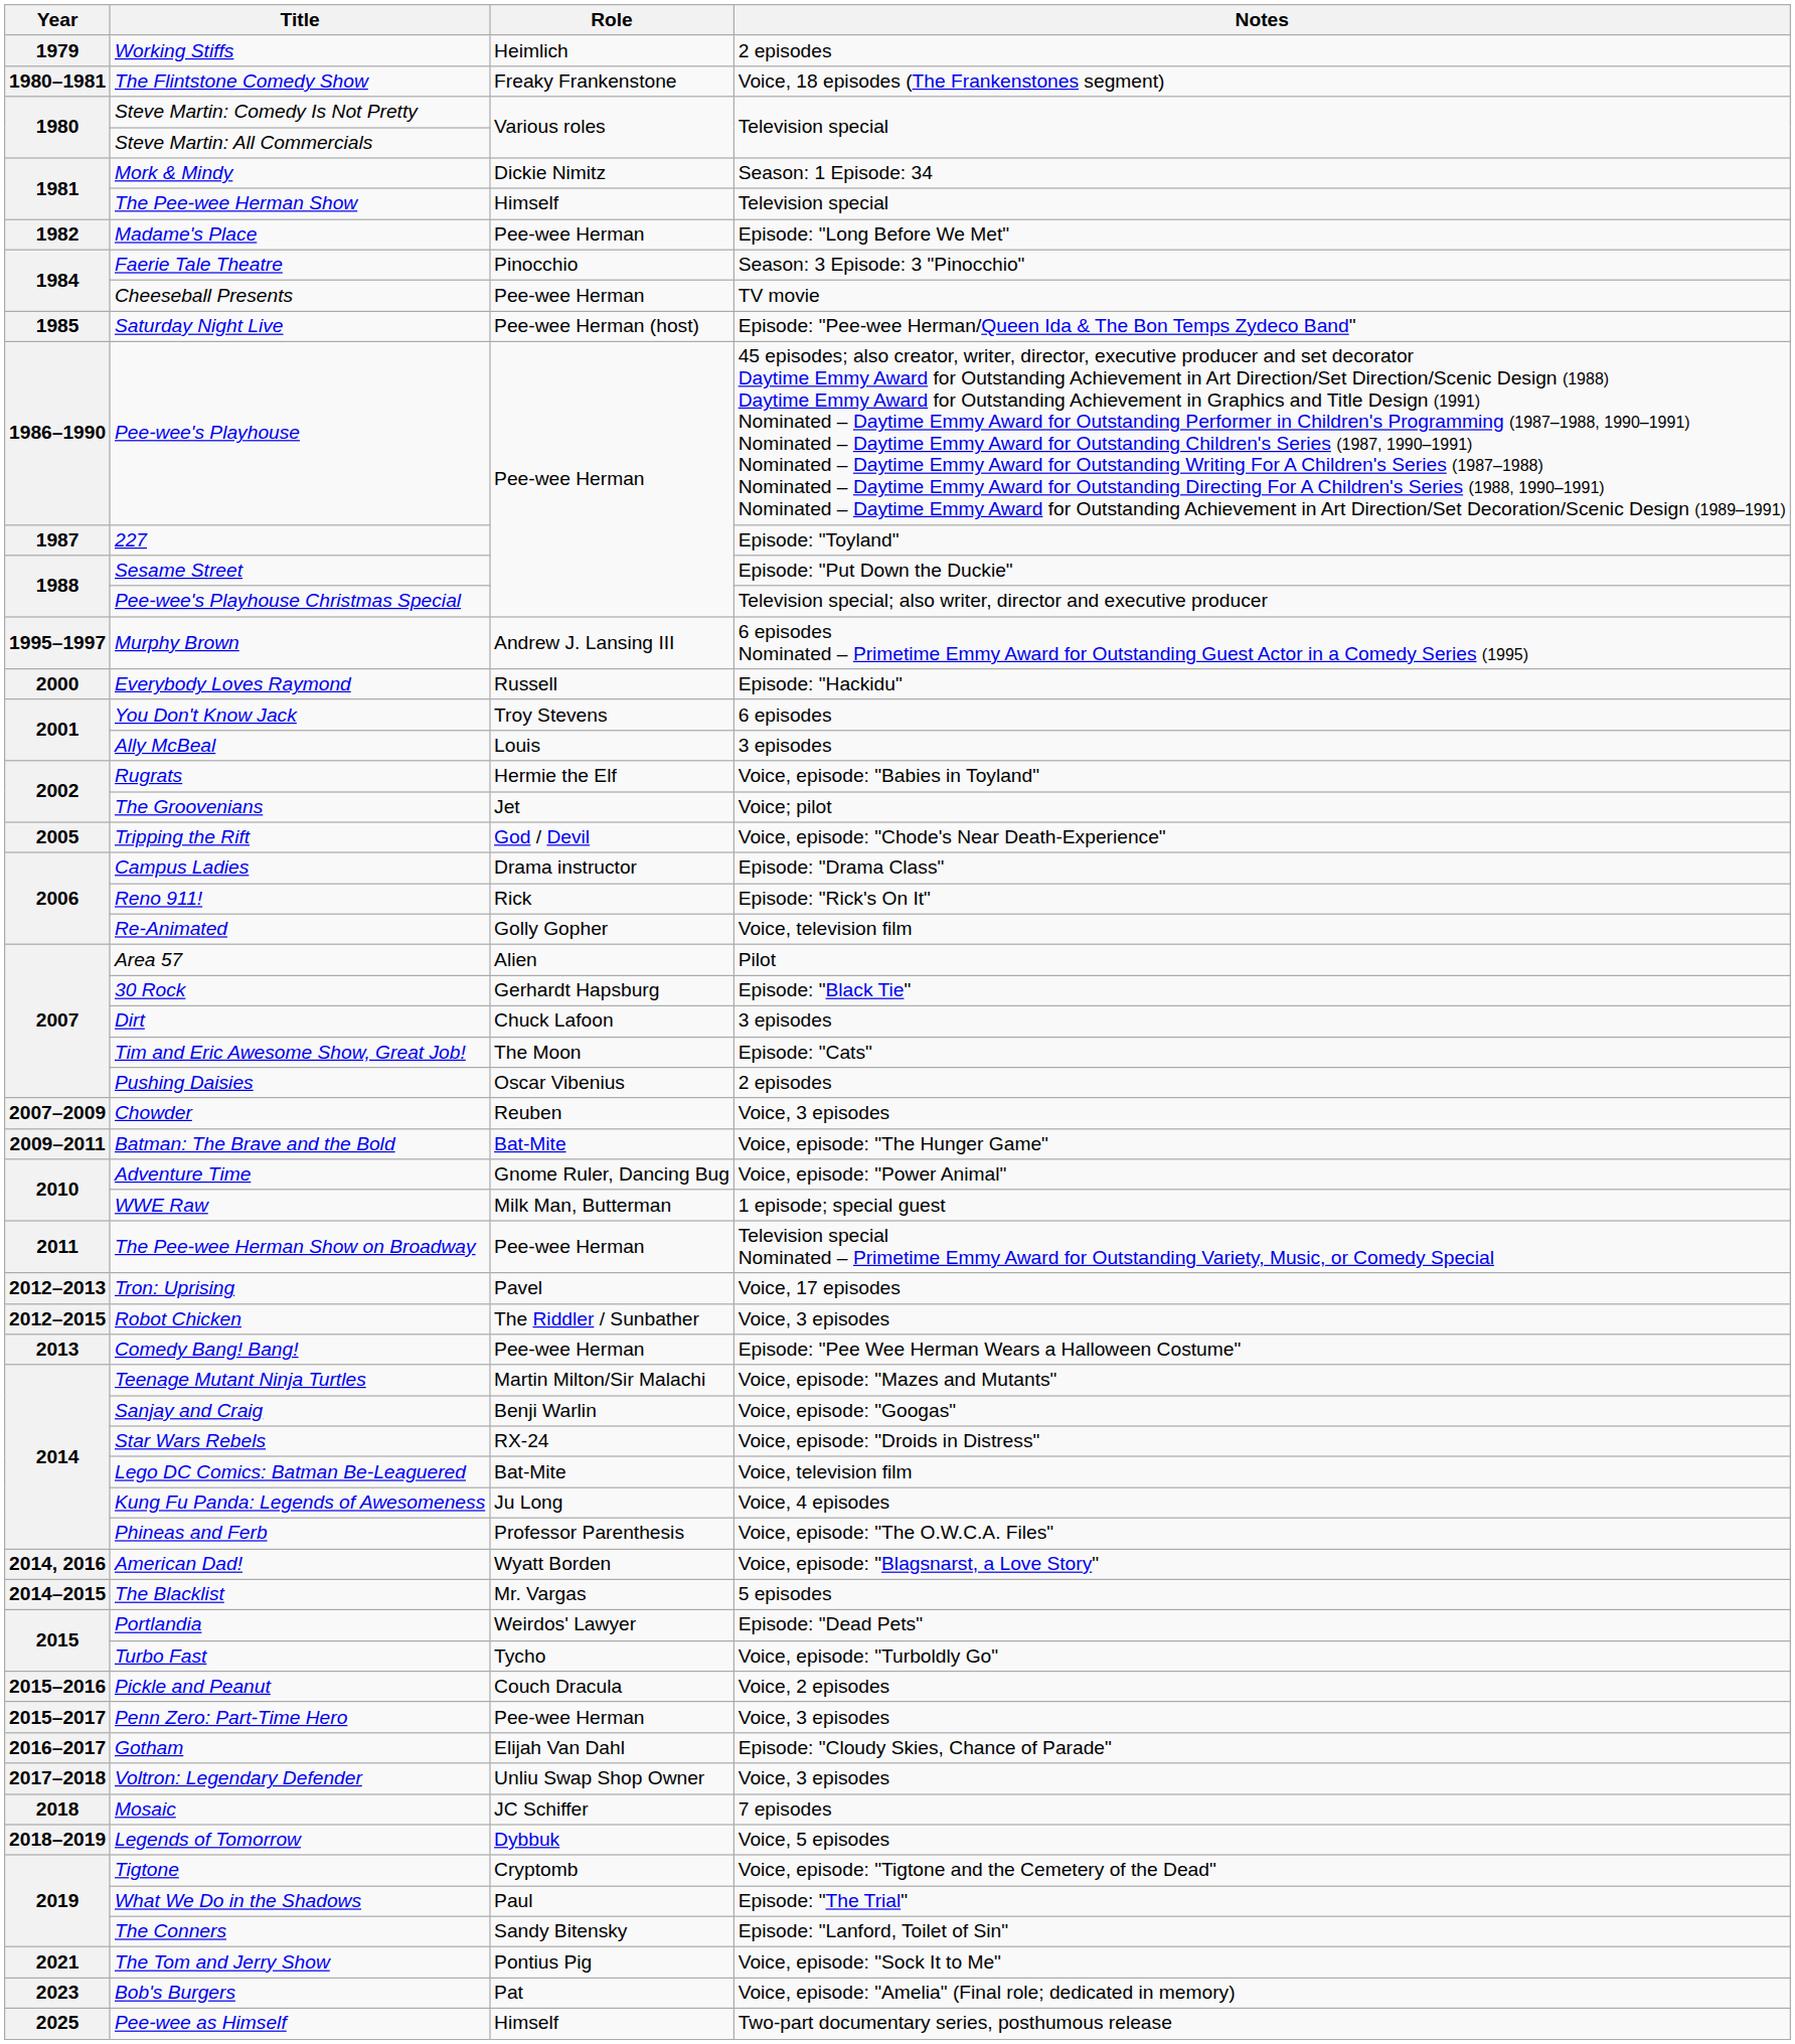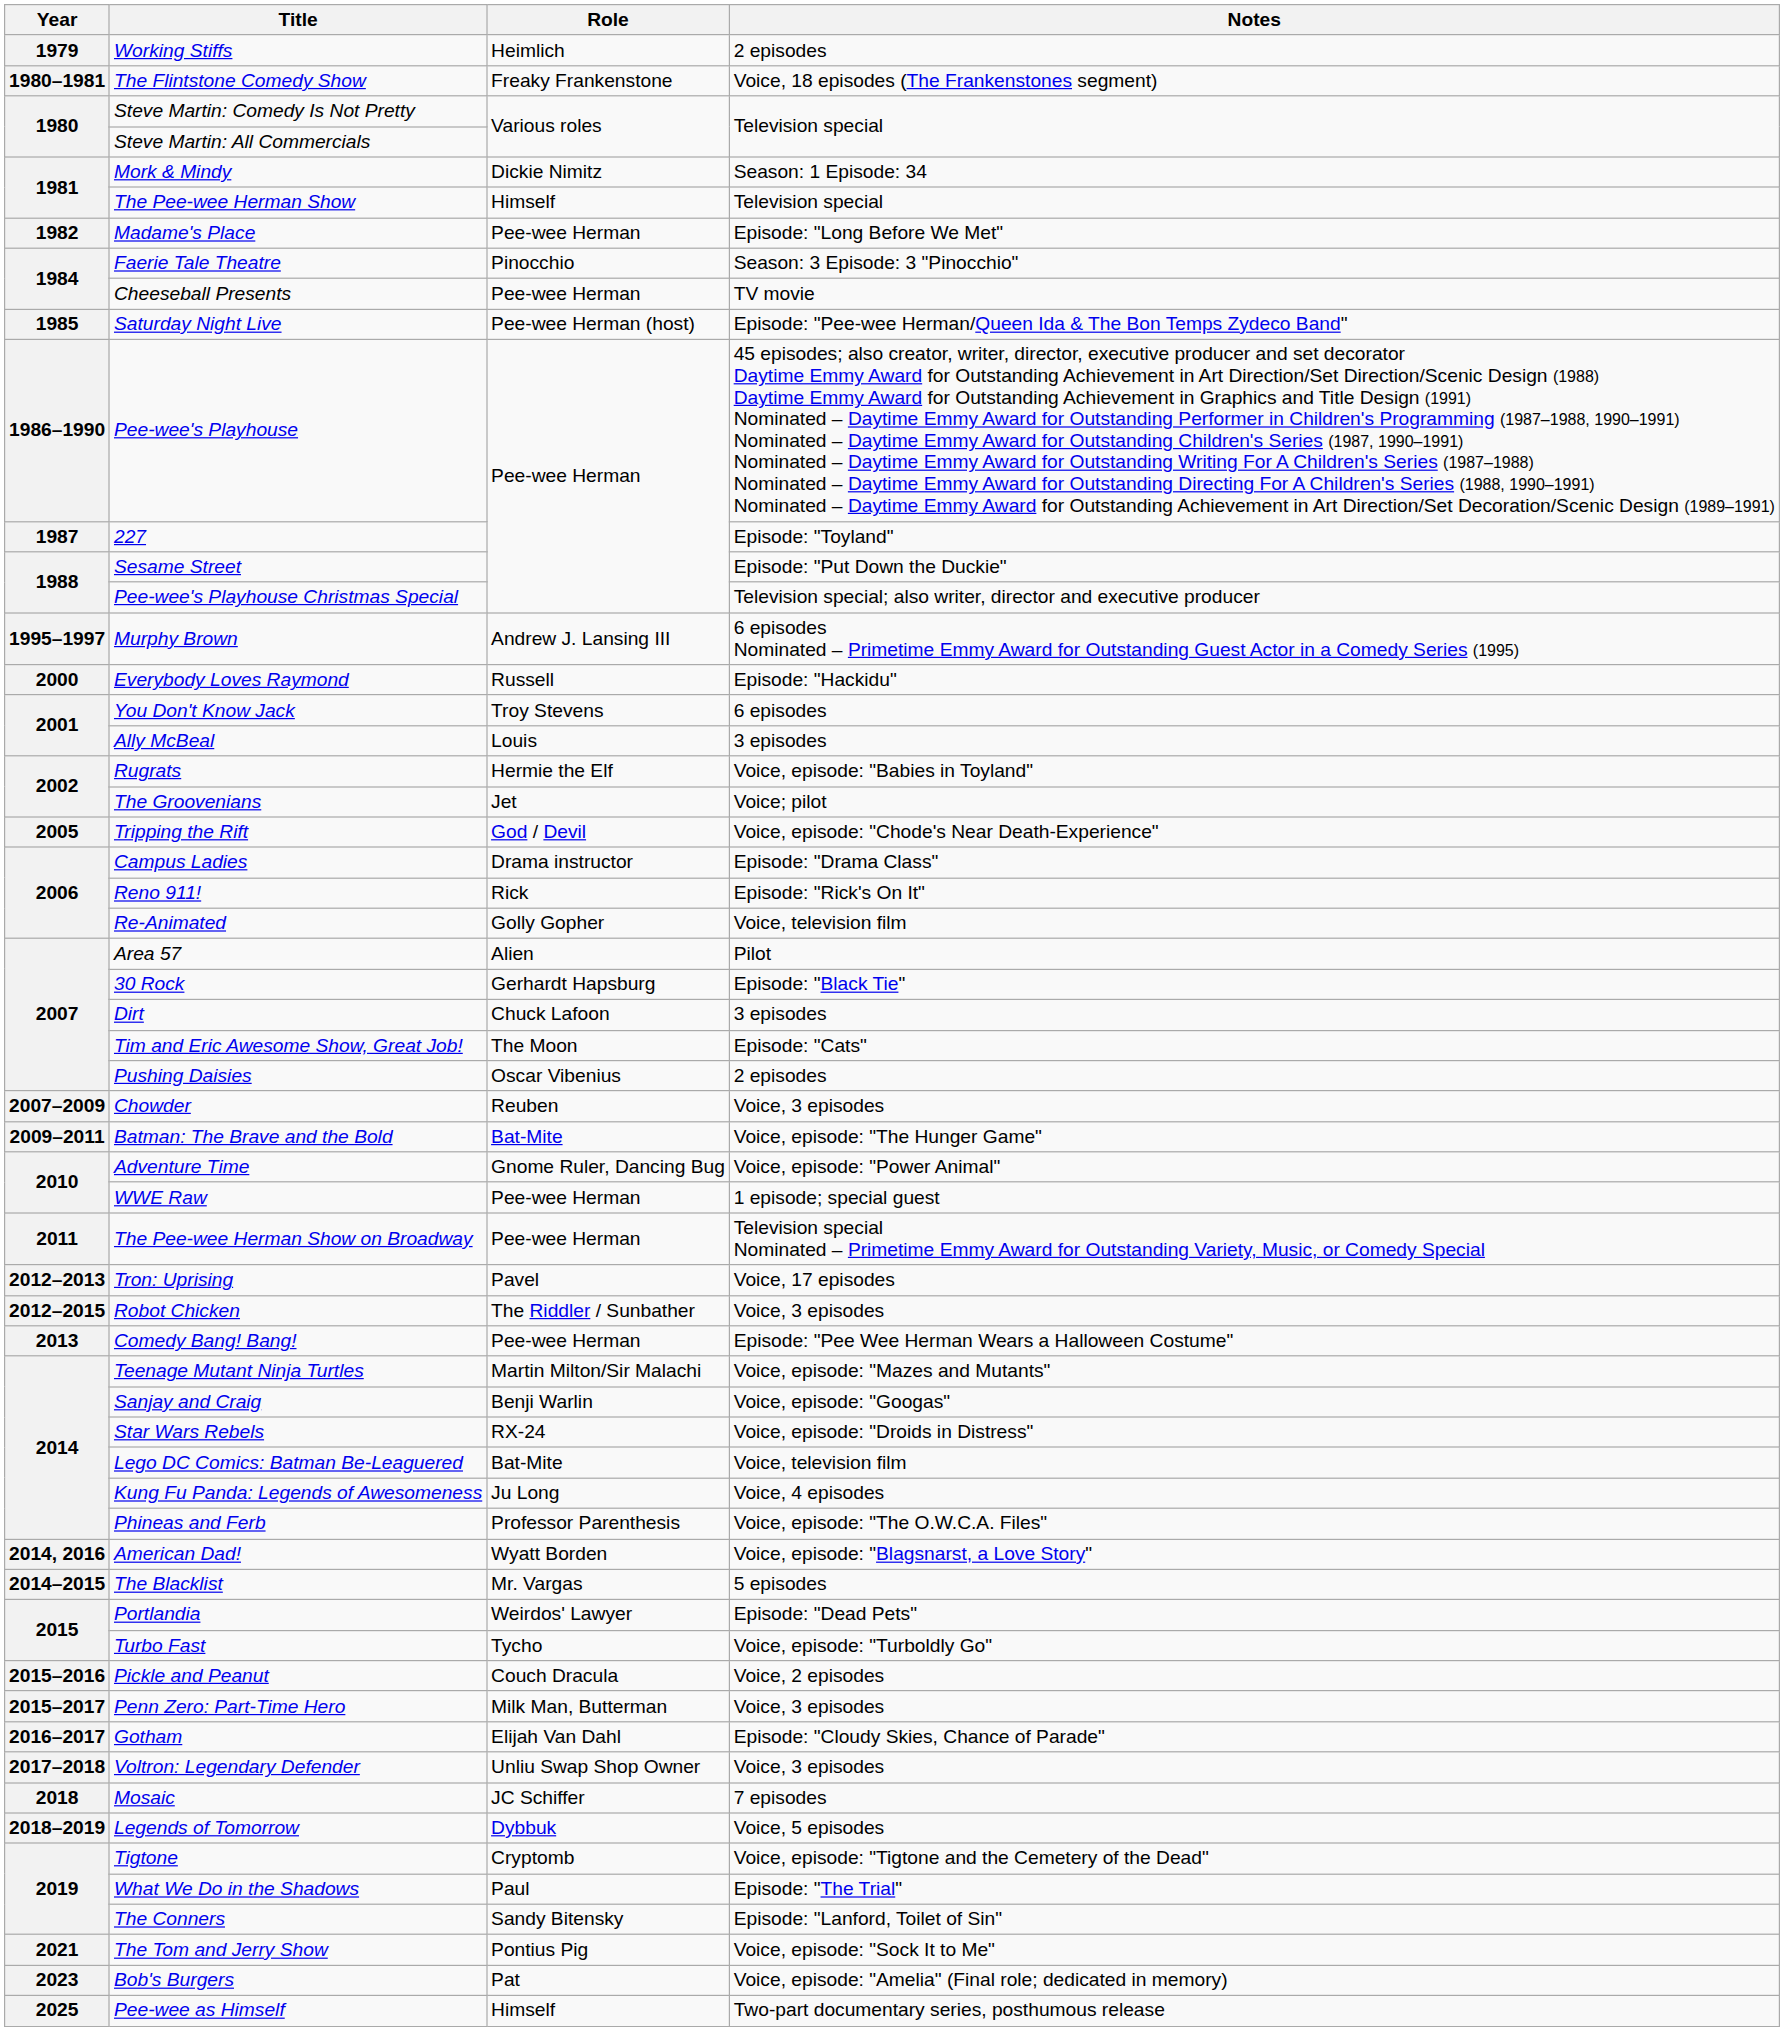 <table class="wikitable sortable plainrowheaders">
 <tr>
 <th scope="col">Year</th>
 <th scope="col">Title</th>
 <th scope="col">Role</th>
 <th scope="col">Notes</th>
 </tr>
 <tr>
 <th scope="row">1979</th>
 <td><em><a href='#'>Working Stiffs</a></em></td>
 <td>Heimlich</td>
 <td>2 episodes</td>
 </tr>
 <tr>
 <th scope="row">1980–1981</th>
 <td><em><a href='#'>The Flintstone Comedy Show</a></em></td>
 <td>Freaky Frankenstone</td>
 <td>Voice, 18 episodes (<a href='#'>The Frankenstones</a> segment)</td>
 </tr>
 <tr>
 <th scope="row" rowspan=2>1980</th>
 <td><em>Steve Martin: Comedy Is Not Pretty</em></td>
 <td rowspan=2>Various roles</td>
 <td rowspan=2>Television special</td>
 </tr>
 <tr>
 <td><em>Steve Martin: All Commercials</em></td>
 </tr>
 <tr>
 <th scope="row" rowspan=2>1981</th>
 <td><em><a href='#'>Mork & Mindy</a></em></td>
 <td>Dickie Nimitz</td>
 <td>Season: 1 Episode: 34</td>
 </tr>
 <tr>
 <td><em><a href='#'>The Pee-wee Herman Show</a></em></td>
 <td>Himself</td>
 <td>Television special</td>
 </tr>
 <tr>
 <th scope= "row">1982</th>
 <td><em><a href='#'>Madame's Place</a></em></td>
 <td>Pee-wee Herman</td>
 <td>Episode: "Long Before We Met"</td>
 </tr>
 <tr>
 <th scope="row" rowspan=2>1984</th>
 <td><em><a href='#'>Faerie Tale Theatre</a></em></td>
 <td>Pinocchio</td>
 <td>Season: 3 Episode: 3 "Pinocchio"</td>
 </tr>
 <tr>
 <td><em>Cheeseball Presents</em></td>
 <td>Pee-wee Herman</td>
 <td>TV movie</td>
 </tr>
 <tr>
 <th scope="row">1985</th>
 <td><em><a href='#'>Saturday Night Live</a></em></td>
 <td>Pee-wee Herman (host)</td>
 <td>Episode: "Pee-wee Herman/<a href='#'>Queen Ida & The Bon Temps Zydeco Band</a>"</td>
 </tr>
 <tr>
 <th scope="row">1986–1990</th>
 <td><em><a href='#'>Pee-wee's Playhouse</a></em></td>
 <td rowspan=4>Pee-wee Herman</td>
 <td>45 episodes; also creator, writer, director, executive producer and set decorator<br><a href='#'>Daytime Emmy Award</a> for Outstanding Achievement in Art Direction/Set Direction/Scenic Design <small>(1988)</small><br><a href='#'>Daytime Emmy Award</a> for Outstanding Achievement in Graphics and Title Design <small>(1991)</small><br>Nominated – <a href='#'>Daytime Emmy Award for Outstanding Performer in Children's Programming</a> <small>(1987–1988, 1990–1991)</small><br>Nominated – <a href='#'>Daytime Emmy Award for Outstanding Children's Series</a> <small>(1987, 1990–1991)</small><br>Nominated – <a href='#'>Daytime Emmy Award for Outstanding Writing For A Children's Series</a> <small>(1987–1988)</small><br>Nominated – <a href='#'>Daytime Emmy Award for Outstanding Directing For A Children's Series</a> <small>(1988, 1990–1991)</small><br>Nominated – <a href='#'>Daytime Emmy Award</a> for Outstanding Achievement in Art Direction/Set Decoration/Scenic Design <small>(1989–1991)</small></td>
 </tr>
 <tr>
 <th scope="row">1987</th>
 <td><em><a href='#'>227</a></em></td>
 <td>Episode: "Toyland"</td>
 </tr>
 <tr>
 <th scope="row" rowspan=2>1988</th>
 <td><em><a href='#'>Sesame Street</a></em></td>
 <td>Episode: "Put Down the Duckie"</td>
 </tr>
 <tr>
 <td><em><a href='#'>Pee-wee's Playhouse Christmas Special</a></em></td>
 <td>Television special; also writer, director and executive producer</td>
 </tr>
 <tr>
 <th scope="row">1995–1997</th>
 <td><em><a href='#'>Murphy Brown</a></em></td>
 <td>Andrew J. Lansing III</td>
 <td>6 episodes<br>Nominated – <a href='#'>Primetime Emmy Award for Outstanding Guest Actor in a Comedy Series</a> <small>(1995)</small></td>
 </tr>
 <tr>
 <th scope="row">2000</th>
 <td><em><a href='#'>Everybody Loves Raymond</a></em></td>
 <td>Russell</td>
 <td>Episode: "Hackidu"</td>
 </tr>
 <tr>
 <th scope="row" rowspan=2>2001</th>
 <td><em><a href='#'>You Don't Know Jack</a></em></td>
 <td>Troy Stevens</td>
 <td>6 episodes</td>
 </tr>
 <tr>
 <td><em><a href='#'>Ally McBeal</a></em></td>
 <td>Louis</td>
 <td>3 episodes</td>
 </tr>
 <tr>
 <th scope="row" rowspan=2>2002</th>
 <td><em><a href='#'>Rugrats</a></em></td>
 <td>Hermie the Elf</td>
 <td>Voice, episode: "Babies in Toyland"</td>
 </tr>
 <tr>
 <td><em><a href='#'>The Groovenians</a></em></td>
 <td>Jet</td>
 <td>Voice; pilot</td>
 </tr>
 <tr>
 <th scope="row">2005</th>
 <td><em><a href='#'>Tripping the Rift</a></em></td>
 <td><a href='#'>God</a> / <a href='#'>Devil</a></td>
 <td>Voice, episode: "Chode's Near Death-Experience"</td>
 </tr>
 <tr>
 <th scope="row" rowspan=3>2006</th>
 <td><em><a href='#'>Campus Ladies</a></em></td>
 <td>Drama instructor</td>
 <td>Episode: "Drama Class"</td>
 </tr>
 <tr>
 <td><em><a href='#'>Reno 911!</a></em></td>
 <td>Rick</td>
 <td>Episode: "Rick's On It"</td>
 </tr>
 <tr>
 <td><em><a href='#'>Re-Animated</a></em></td>
 <td>Golly Gopher</td>
 <td>Voice, television film</td>
 </tr>
 <tr>
 <th scope="row" rowspan=5>2007</th>
 <td><em>Area 57</em></td>
 <td>Alien</td>
 <td>Pilot</td>
 </tr>
 <tr>
 <td><em><a href='#'>30 Rock</a></em></td>
 <td>Gerhardt Hapsburg</td>
 <td>Episode: "<a href='#'>Black Tie</a>"</td>
 </tr>
 <tr>
 <td><em><a href='#'>Dirt</a></em></td>
 <td>Chuck Lafoon</td>
 <td>3 episodes</td>
 </tr>
 <tr>
 <td><em><a href='#'>Tim and Eric Awesome Show, Great Job!</a></em></td>
 <td>The Moon</td>
 <td>Episode: "Cats"</td>
 </tr>
 <tr>
 <td><em><a href='#'>Pushing Daisies</a></em></td>
 <td>Oscar Vibenius</td>
 <td>2 episodes</td>
 </tr>
 <tr>
 <th scope="row">2007–2009</th>
 <td><em><a href='#'>Chowder</a></em></td>
 <td>Reuben</td>
 <td>Voice, 3 episodes</td>
 </tr>
 <tr>
 <th scope="row">2009–2011</th>
 <td><em><a href='#'>Batman: The Brave and the Bold</a></em></td>
 <td><a href='#'>Bat-Mite</a></td>
 <td>Voice, episode: "The Hunger Game"</td>
 </tr>
 <tr>
 <th scope="row" rowspan=2>2010</th>
 <td><em><a href='#'>Adventure Time</a></em></td>
 <td>Gnome Ruler, Dancing Bug</td>
 <td>Voice, episode: "Power Animal"</td>
 </tr>
 <tr>
 <td><em><a href='#'>WWE Raw</a></em></td>
-<td>Milk Man, Butterman</td>
+<td>Pee-wee Herman</td>
 <td>1 episode; special guest</td>
 </tr>
 <tr>
 <th scope="row">2011</th>
 <td><em><a href='#'>The Pee-wee Herman Show on Broadway</a></em></td>
 <td>Pee-wee Herman</td>
 <td>Television special<br>Nominated – <a href='#'>Primetime Emmy Award for Outstanding Variety, Music, or Comedy Special</a></td>
 </tr>
 <tr>
 <th scope="row">2012–2013</th>
 <td><em><a href='#'>Tron: Uprising</a></em></td>
 <td>Pavel</td>
 <td>Voice, 17 episodes</td>
 </tr>
 <tr>
 <th scope="row">2012–2015</th>
 <td><em><a href='#'>Robot Chicken</a></em></td>
 <td>The <a href='#'>Riddler</a> / Sunbather</td>
 <td>Voice, 3 episodes</td>
 </tr>
 <tr>
 <th scope="row">2013</th>
 <td><em><a href='#'>Comedy Bang! Bang!</a></em></td>
 <td>Pee-wee Herman</td>
 <td>Episode: "Pee Wee Herman Wears a Halloween Costume"</td>
 </tr>
 <tr>
 <th rowspan="6" scope="row">2014</th>
 <td><em><a href='#'>Teenage Mutant Ninja Turtles</a></em></td>
 <td>Martin Milton/Sir Malachi</td>
 <td>Voice, episode: "Mazes and Mutants"</td>
 </tr>
 <tr>
 <td><em><a href='#'>Sanjay and Craig</a></em></td>
 <td>Benji Warlin</td>
 <td>Voice, episode: "Googas"</td>
 </tr>
 <tr>
 <td><em><a href='#'>Star Wars Rebels</a></em></td>
 <td>RX-24</td>
 <td>Voice, episode: "Droids in Distress"</td>
 </tr>
 <tr>
 <td><em><a href='#'>Lego DC Comics: Batman Be-Leaguered</a></em></td>
 <td>Bat-Mite</td>
 <td>Voice, television film</td>
 </tr>
 <tr>
 <td><em><a href='#'>Kung Fu Panda: Legends of Awesomeness</a></em></td>
 <td>Ju Long</td>
 <td>Voice, 4 episodes</td>
 </tr>
 <tr>
 <td><em><a href='#'>Phineas and Ferb</a></em></td>
 <td>Professor Parenthesis</td>
 <td>Voice, episode: "The O.W.C.A. Files"</td>
 </tr>
 <tr>
 <th scope="row">2014, 2016</th>
 <td><em><a href='#'>American Dad!</a></em></td>
 <td>Wyatt Borden</td>
 <td>Voice, episode: "<a href='#'>Blagsnarst, a Love Story</a>"</td>
 </tr>
 <tr>
 <th scope="row">2014–2015</th>
 <td><em><a href='#'>The Blacklist</a></em></td>
 <td>Mr. Vargas</td>
 <td>5 episodes</td>
 </tr>
 <tr>
 <th rowspan="2" scope="row">2015</th>
 <td><em><a href='#'>Portlandia</a></em></td>
 <td>Weirdos' Lawyer</td>
 <td>Episode: "Dead Pets"</td>
 </tr>
 <tr>
 <td><em><a href='#'>Turbo Fast</a></em></td>
 <td>Tycho</td>
 <td>Voice, episode: "Turboldly Go"</td>
 </tr>
 <tr>
 <th scope="row">2015–2016</th>
 <td><em><a href='#'>Pickle and Peanut</a></em></td>
 <td>Couch Dracula</td>
 <td>Voice, 2 episodes</td>
 </tr>
 <tr>
 <th scope="row">2015–2017</th>
 <td><em><a href='#'>Penn Zero: Part-Time Hero</a></em></td>
-<td>Pee-wee Herman</td>
+<td>Milk Man, Butterman</td>
 <td>Voice, 3 episodes</td>
 </tr>
 <tr>
 <th scope="row">2016–2017</th>
 <td><em><a href='#'>Gotham</a></em></td>
 <td>Elijah Van Dahl</td>
 <td>Episode: "Cloudy Skies, Chance of Parade"</td>
 </tr>
 <tr>
 <th scope="row">2017–2018</th>
 <td><em><a href='#'>Voltron: Legendary Defender</a></em></td>
 <td>Unliu Swap Shop Owner</td>
 <td>Voice, 3 episodes</td>
 </tr>
 <tr>
 <th scope="row">2018</th>
 <td><em><a href='#'>Mosaic</a></em></td>
 <td>JC Schiffer</td>
 <td>7 episodes</td>
 </tr>
 <tr>
 <th scope="row">2018–2019</th>
 <td><em><a href='#'>Legends of Tomorrow</a></em></td>
 <td><a href='#'>Dybbuk</a></td>
 <td>Voice, 5 episodes</td>
 </tr>
 <tr>
 <th scope="row" rowspan=3>2019</th>
 <td><em><a href='#'>Tigtone</a></em></td>
 <td>Cryptomb</td>
 <td>Voice, episode: "Tigtone and the Cemetery of the Dead"</td>
 </tr>
 <tr>
 <td><em><a href='#'>What We Do in the Shadows</a></em></td>
 <td>Paul</td>
 <td>Episode: "<a href='#'>The Trial</a>"</td>
 </tr>
 <tr>
 <td><em><a href='#'>The Conners</a></em></td>
 <td>Sandy Bitensky</td>
 <td>Episode: "Lanford, Toilet of Sin"</td>
 </tr>
 <tr>
 <th scope="row">2021</th>
 <td><em><a href='#'>The Tom and Jerry Show</a></em></td>
 <td>Pontius Pig</td>
 <td>Voice, episode: "Sock It to Me"</td>
 </tr>
 <tr>
 <th scope="row">2023</th>
 <td><em><a href='#'>Bob's Burgers</a></em></td>
 <td>Pat</td>
 <td>Voice, episode: "Amelia" (Final role; dedicated in memory)</td>
 </tr>
 <tr>
 <th scope="row">2025</th>
 <td><em><a href='#'>Pee-wee as Himself</a></em></td>
 <td>Himself</td>
 <td>Two-part documentary series, posthumous release</td>
 </tr>
 </table>
